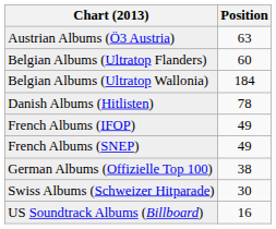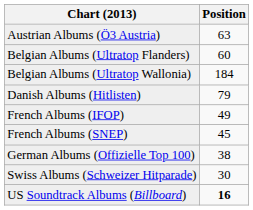 <table class="wikitable sortable plainrowheaders">
 <tr>
 <th>Chart (2013)</th>
 <th>Position</th>
 </tr>
 <tr>
 <td bgcolor="#efefef">Austrian Albums (<a href='#'>Ö3 Austria</a>)</td>
 <td align="center">63</td>
 </tr>
 <tr>
 <td bgcolor="#efefef">Belgian Albums (<a href='#'>Ultratop</a> Flanders)</td>
 <td align="center">60</td>
 </tr>
 <tr>
 <td bgcolor="#efefef">Belgian Albums (<a href='#'>Ultratop</a> Wallonia)</td>
 <td align="center">184</td>
 </tr>
 <tr>
 <td bgcolor="#efefef">Danish Albums (<a href='#'>Hitlisten</a>)</td>
-<td align="center">78</td>
+<td align="center">79</td>
 </tr>
 <tr>
 <td bgcolor="#efefef">French Albums (<a href='#'>IFOP</a>)</td>
 <td align="center">49</td>
 </tr>
 <tr>
 <td bgcolor="#efefef">French Albums (<a href='#'>SNEP</a>)</td>
-<td align="center">49</td>
+<td align="center">45</td>
 </tr>
 <tr>
 <td bgcolor="#efefef">German Albums (<a href='#'>Offizielle Top 100</a>)</td>
 <td align="center">38</td>
 </tr>
 <tr>
 <td bgcolor="#efefef">Swiss Albums (<a href='#'>Schweizer Hitparade</a>)</td>
 <td align="center">30</td>
 </tr>
 <tr>
 <td bgcolor="#efefef">US <a href='#'>Soundtrack Albums</a> (<a href='#'><em>Billboard</em></a>)</td>
-<td align="center">16</td>
+<td align="center"><strong>16</strong></td>
 </tr>
 </table>
